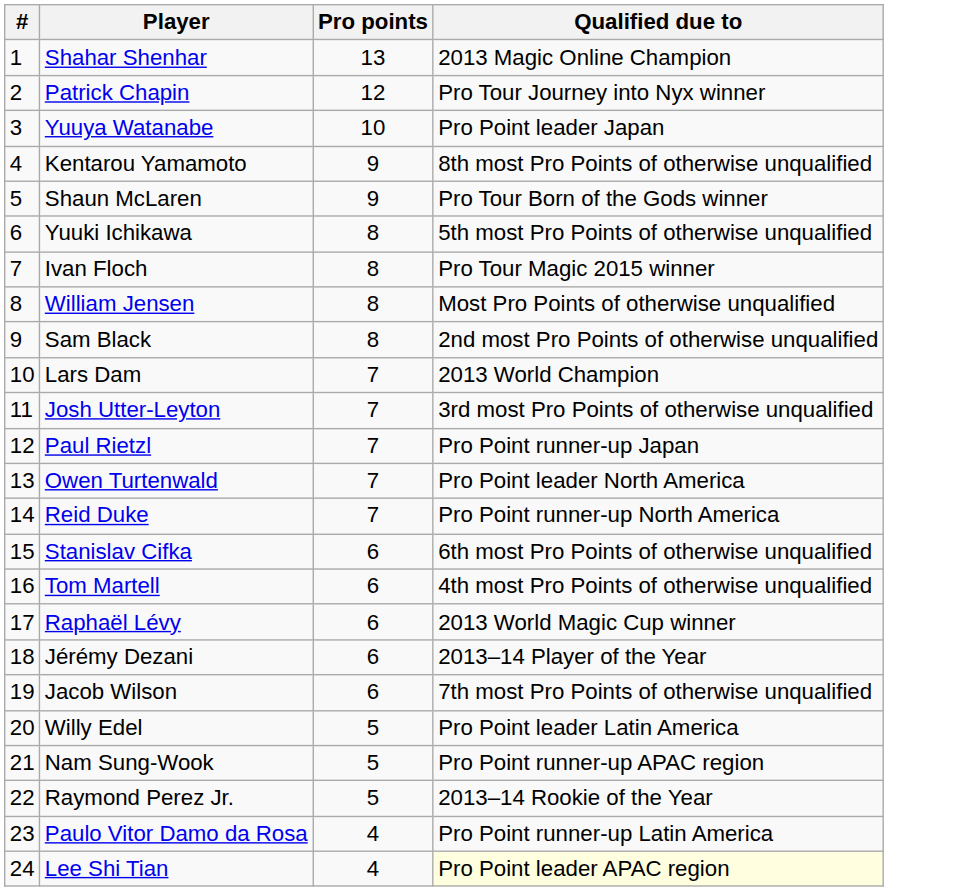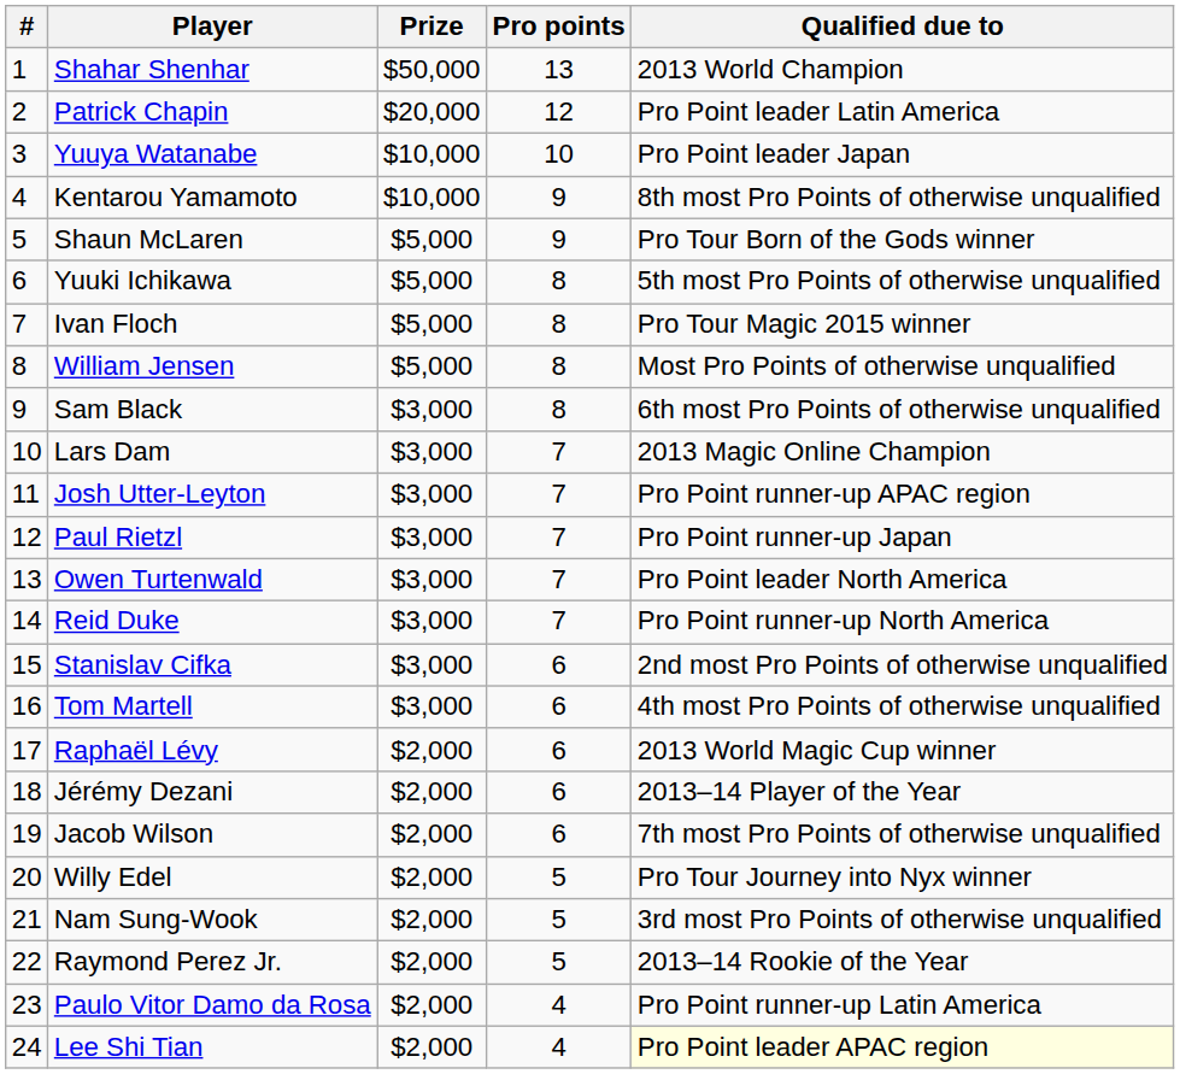 <table class="wikitable">
 <tr>
 <th>#</th>
 <th>Player</th>
+<th>Prize</th>
 <th>Pro points</th>
 <th>Qualified due to</th>
 </tr>
 <tr>
 <td>1</td>
 <td> <a href='#'>Shahar Shenhar</a></td>
+<td align=center>$50,000</td>
 <td align=center>13</td>
-<td>2013 Magic Online Champion</td>
+<td>2013 World Champion</td>
 </tr>
 <tr>
 <td>2</td>
 <td> <a href='#'>Patrick Chapin</a></td>
+<td align=center>$20,000</td>
 <td align=center>12</td>
-<td>Pro Tour Journey into Nyx winner</td>
+<td>Pro Point leader Latin America</td>
 </tr>
 <tr>
 <td>3</td>
 <td> <a href='#'>Yuuya Watanabe</a></td>
+<td align=center>$10,000</td>
 <td align=center>10</td>
 <td>Pro Point leader Japan</td>
 </tr>
 <tr>
 <td>4</td>
 <td> Kentarou Yamamoto</td>
+<td align=center>$10,000</td>
 <td align=center>9</td>
 <td>8th most Pro Points of otherwise unqualified</td>
 </tr>
 <tr>
 <td>5</td>
 <td> Shaun McLaren</td>
+<td align=center>$5,000</td>
 <td align=center>9</td>
 <td>Pro Tour Born of the Gods winner</td>
 </tr>
 <tr>
 <td>6</td>
 <td> Yuuki Ichikawa</td>
+<td align=center>$5,000</td>
 <td align=center>8</td>
 <td>5th most Pro Points of otherwise unqualified</td>
 </tr>
 <tr>
 <td>7</td>
 <td> Ivan Floch</td>
+<td align=center>$5,000</td>
 <td align=center>8</td>
 <td>Pro Tour Magic 2015 winner</td>
 </tr>
 <tr>
 <td>8</td>
 <td> <a href='#'>William Jensen</a></td>
+<td align=center>$5,000</td>
 <td align=center>8</td>
 <td>Most Pro Points of otherwise unqualified</td>
 </tr>
 <tr>
 <td>9</td>
 <td> Sam Black</td>
+<td align=center>$3,000</td>
 <td align=center>8</td>
-<td>2nd most Pro Points of otherwise unqualified</td>
+<td>6th most Pro Points of otherwise unqualified</td>
 </tr>
 <tr>
 <td>10</td>
 <td> Lars Dam</td>
+<td align=center>$3,000</td>
 <td align=center>7</td>
-<td>2013 World Champion</td>
+<td>2013 Magic Online Champion</td>
 </tr>
 <tr>
 <td>11</td>
 <td> <a href='#'>Josh Utter-Leyton</a></td>
+<td align=center>$3,000</td>
 <td align=center>7</td>
-<td>3rd most Pro Points of otherwise unqualified</td>
+<td>Pro Point runner-up APAC region</td>
 </tr>
 <tr>
 <td>12</td>
 <td> <a href='#'>Paul Rietzl</a></td>
+<td align=center>$3,000</td>
 <td align=center>7</td>
 <td>Pro Point runner-up Japan</td>
 </tr>
 <tr>
 <td>13</td>
 <td> <a href='#'>Owen Turtenwald</a></td>
+<td align=center>$3,000</td>
 <td align=center>7</td>
 <td>Pro Point leader North America</td>
 </tr>
 <tr>
 <td>14</td>
 <td> <a href='#'>Reid Duke</a></td>
+<td align=center>$3,000</td>
 <td align=center>7</td>
 <td>Pro Point runner-up North America</td>
 </tr>
 <tr>
 <td>15</td>
 <td> <a href='#'>Stanislav Cifka</a></td>
+<td align=center>$3,000</td>
 <td align=center>6</td>
-<td>6th most Pro Points of otherwise unqualified</td>
+<td>2nd most Pro Points of otherwise unqualified</td>
 </tr>
 <tr>
 <td>16</td>
 <td> <a href='#'>Tom Martell</a></td>
+<td align=center>$3,000</td>
 <td align=center>6</td>
 <td>4th most Pro Points of otherwise unqualified</td>
 </tr>
 <tr>
 <td>17</td>
 <td> <a href='#'>Raphaël Lévy</a></td>
+<td align=center>$2,000</td>
 <td align=center>6</td>
 <td>2013 World Magic Cup winner</td>
 </tr>
 <tr>
 <td>18</td>
 <td> Jérémy Dezani</td>
+<td align=center>$2,000</td>
 <td align=center>6</td>
 <td>2013–14 Player of the Year</td>
 </tr>
 <tr>
 <td>19</td>
 <td> Jacob Wilson</td>
+<td align=center>$2,000</td>
 <td align=center>6</td>
 <td>7th most Pro Points of otherwise unqualified</td>
 </tr>
 <tr>
 <td>20</td>
 <td> Willy Edel</td>
+<td align=center>$2,000</td>
 <td align=center>5</td>
-<td>Pro Point leader Latin America</td>
+<td>Pro Tour Journey into Nyx winner</td>
 </tr>
 <tr>
 <td>21</td>
 <td> Nam Sung-Wook</td>
+<td align=center>$2,000</td>
 <td align=center>5</td>
-<td>Pro Point runner-up APAC region</td>
+<td>3rd most Pro Points of otherwise unqualified</td>
 </tr>
 <tr>
 <td>22</td>
 <td> Raymond Perez Jr.</td>
+<td align=center>$2,000</td>
 <td align=center>5</td>
 <td>2013–14 Rookie of the Year</td>
 </tr>
 <tr>
 <td>23</td>
 <td> <a href='#'>Paulo Vitor Damo da Rosa</a></td>
+<td align=center>$2,000</td>
 <td align=center>4</td>
 <td>Pro Point runner-up Latin America</td>
 </tr>
 <tr>
 <td>24</td>
 <td> <a href='#'>Lee Shi Tian</a></td>
+<td align=center>$2,000</td>
 <td align=center>4</td>
 <td style="background: lightyellow;">Pro Point leader APAC region</td>
 </tr>
 </table>
